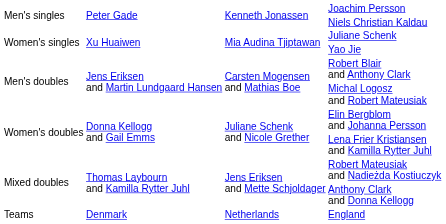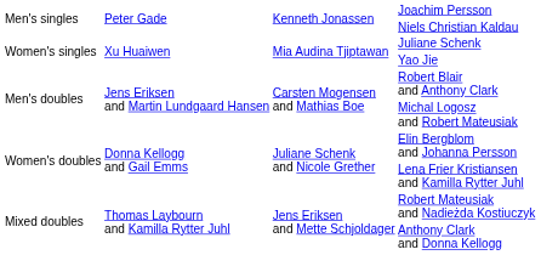 <table>
 <tr>
 <td rowspan=2>Men's singles</td>
 <td rowspan=2> <a href='#'>Peter Gade</a></td>
 <td rowspan=2> <a href='#'>Kenneth Jonassen</a></td>
 <td> <a href='#'>Joachim Persson</a></td>
 </tr>
 <tr>
 <td> <a href='#'>Niels Christian Kaldau</a></td>
 </tr>
 <tr>
 <td rowspan=2>Women's singles</td>
 <td rowspan=2> <a href='#'>Xu Huaiwen</a></td>
 <td rowspan=2> <a href='#'>Mia Audina Tjiptawan</a></td>
 <td> <a href='#'>Juliane Schenk</a></td>
 </tr>
 <tr>
 <td> <a href='#'>Yao Jie</a></td>
 </tr>
 <tr>
 <td rowspan=2>Men's doubles</td>
 <td rowspan=2> <a href='#'>Jens Eriksen</a><br>and <a href='#'>Martin Lundgaard Hansen</a></td>
 <td rowspan=2> <a href='#'>Carsten Mogensen</a><br>and <a href='#'>Mathias Boe</a></td>
 <td> <a href='#'>Robert Blair</a><br>and <a href='#'>Anthony Clark</a></td>
 </tr>
 <tr>
 <td> <a href='#'>Michal Logosz</a><br>and <a href='#'>Robert Mateusiak</a></td>
 </tr>
 <tr>
 <td rowspan=2>Women's doubles</td>
 <td rowspan=2> <a href='#'>Donna Kellogg</a><br>and <a href='#'>Gail Emms</a></td>
 <td rowspan=2> <a href='#'>Juliane Schenk</a><br>and <a href='#'>Nicole Grether</a></td>
 <td> <a href='#'>Elin Bergblom</a><br>and <a href='#'>Johanna Persson</a></td>
 </tr>
 <tr>
 <td> <a href='#'>Lena Frier Kristiansen</a><br>and <a href='#'>Kamilla Rytter Juhl</a></td>
 </tr>
 <tr>
 <td rowspan=2>Mixed doubles</td>
 <td rowspan=2> <a href='#'>Thomas Laybourn</a><br>and <a href='#'>Kamilla Rytter Juhl</a></td>
 <td rowspan=2> <a href='#'>Jens Eriksen</a><br>and <a href='#'>Mette Schjoldager</a></td>
 <td> <a href='#'>Robert Mateusiak</a><br>and <a href='#'>Nadieżda Kostiuczyk</a></td>
 </tr>
 <tr>
 <td> <a href='#'>Anthony Clark</a><br>and <a href='#'>Donna Kellogg</a></td>
 </tr>
-<tr>
-<td>Teams</td>
-<td> <a href='#'>Denmark</a></td>
-<td> <a href='#'>Netherlands</a></td>
-<td> <a href='#'>England</a></td>
-</tr>
 </table>
